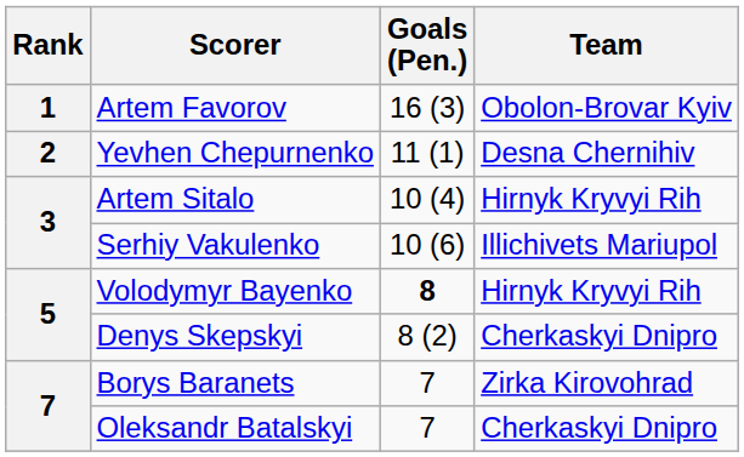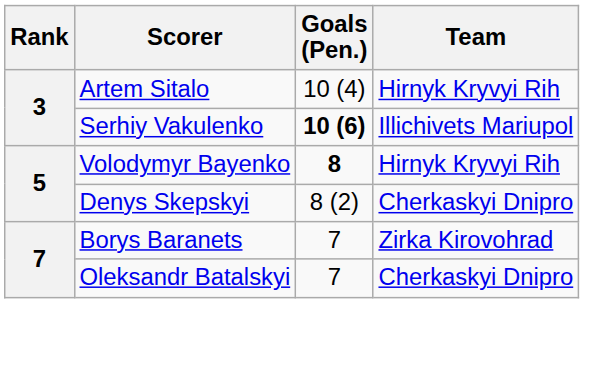 <table class="wikitable" style="float:left; margin-right:1em;">
 <tr>
 <th>Rank</th>
 <th>Scorer</th>
 <th>Goals<br>(Pen.)</th>
 <th>Team</th>
-</tr>
-<tr>
-<th>1</th>
-<td> <a href='#'>Artem Favorov</a></td>
-<td align=center>16 (3)</td>
-<td><a href='#'>Obolon-Brovar Kyiv</a></td>
-</tr>
-<tr>
-<th>2</th>
-<td> <a href='#'>Yevhen Chepurnenko</a></td>
-<td align=center>11 (1)</td>
-<td><a href='#'>Desna Chernihiv</a></td>
 </tr>
 <tr>
 <th align=center rowspan=2>3</th>
 <td> <a href='#'>Artem Sitalo</a></td>
 <td align=center>10 (4)</td>
 <td><a href='#'>Hirnyk Kryvyi Rih</a></td>
 </tr>
 <tr>
 <td> <a href='#'>Serhiy Vakulenko</a></td>
-<td align=center>10 (6)</td>
+<td align=center><strong>10 (6)</strong></td>
 <td><a href='#'>Illichivets Mariupol</a></td>
 </tr>
 <tr>
 <th align=center rowspan=2>5</th>
 <td> <a href='#'>Volodymyr Bayenko</a></td>
 <td align=center><strong>8</strong></td>
 <td><a href='#'>Hirnyk Kryvyi Rih</a></td>
 </tr>
 <tr>
 <td> <a href='#'>Denys Skepskyi</a></td>
 <td align=center>8 (2)</td>
 <td><a href='#'>Cherkaskyi Dnipro</a></td>
 </tr>
 <tr>
 <th align=center rowspan=2>7</th>
 <td> <a href='#'>Borys Baranets</a></td>
 <td align=center>7</td>
 <td><a href='#'>Zirka Kirovohrad</a></td>
 </tr>
 <tr>
 <td> <a href='#'>Oleksandr Batalskyi</a></td>
 <td align=center>7</td>
 <td><a href='#'>Cherkaskyi Dnipro</a></td>
 </tr>
 </table>
